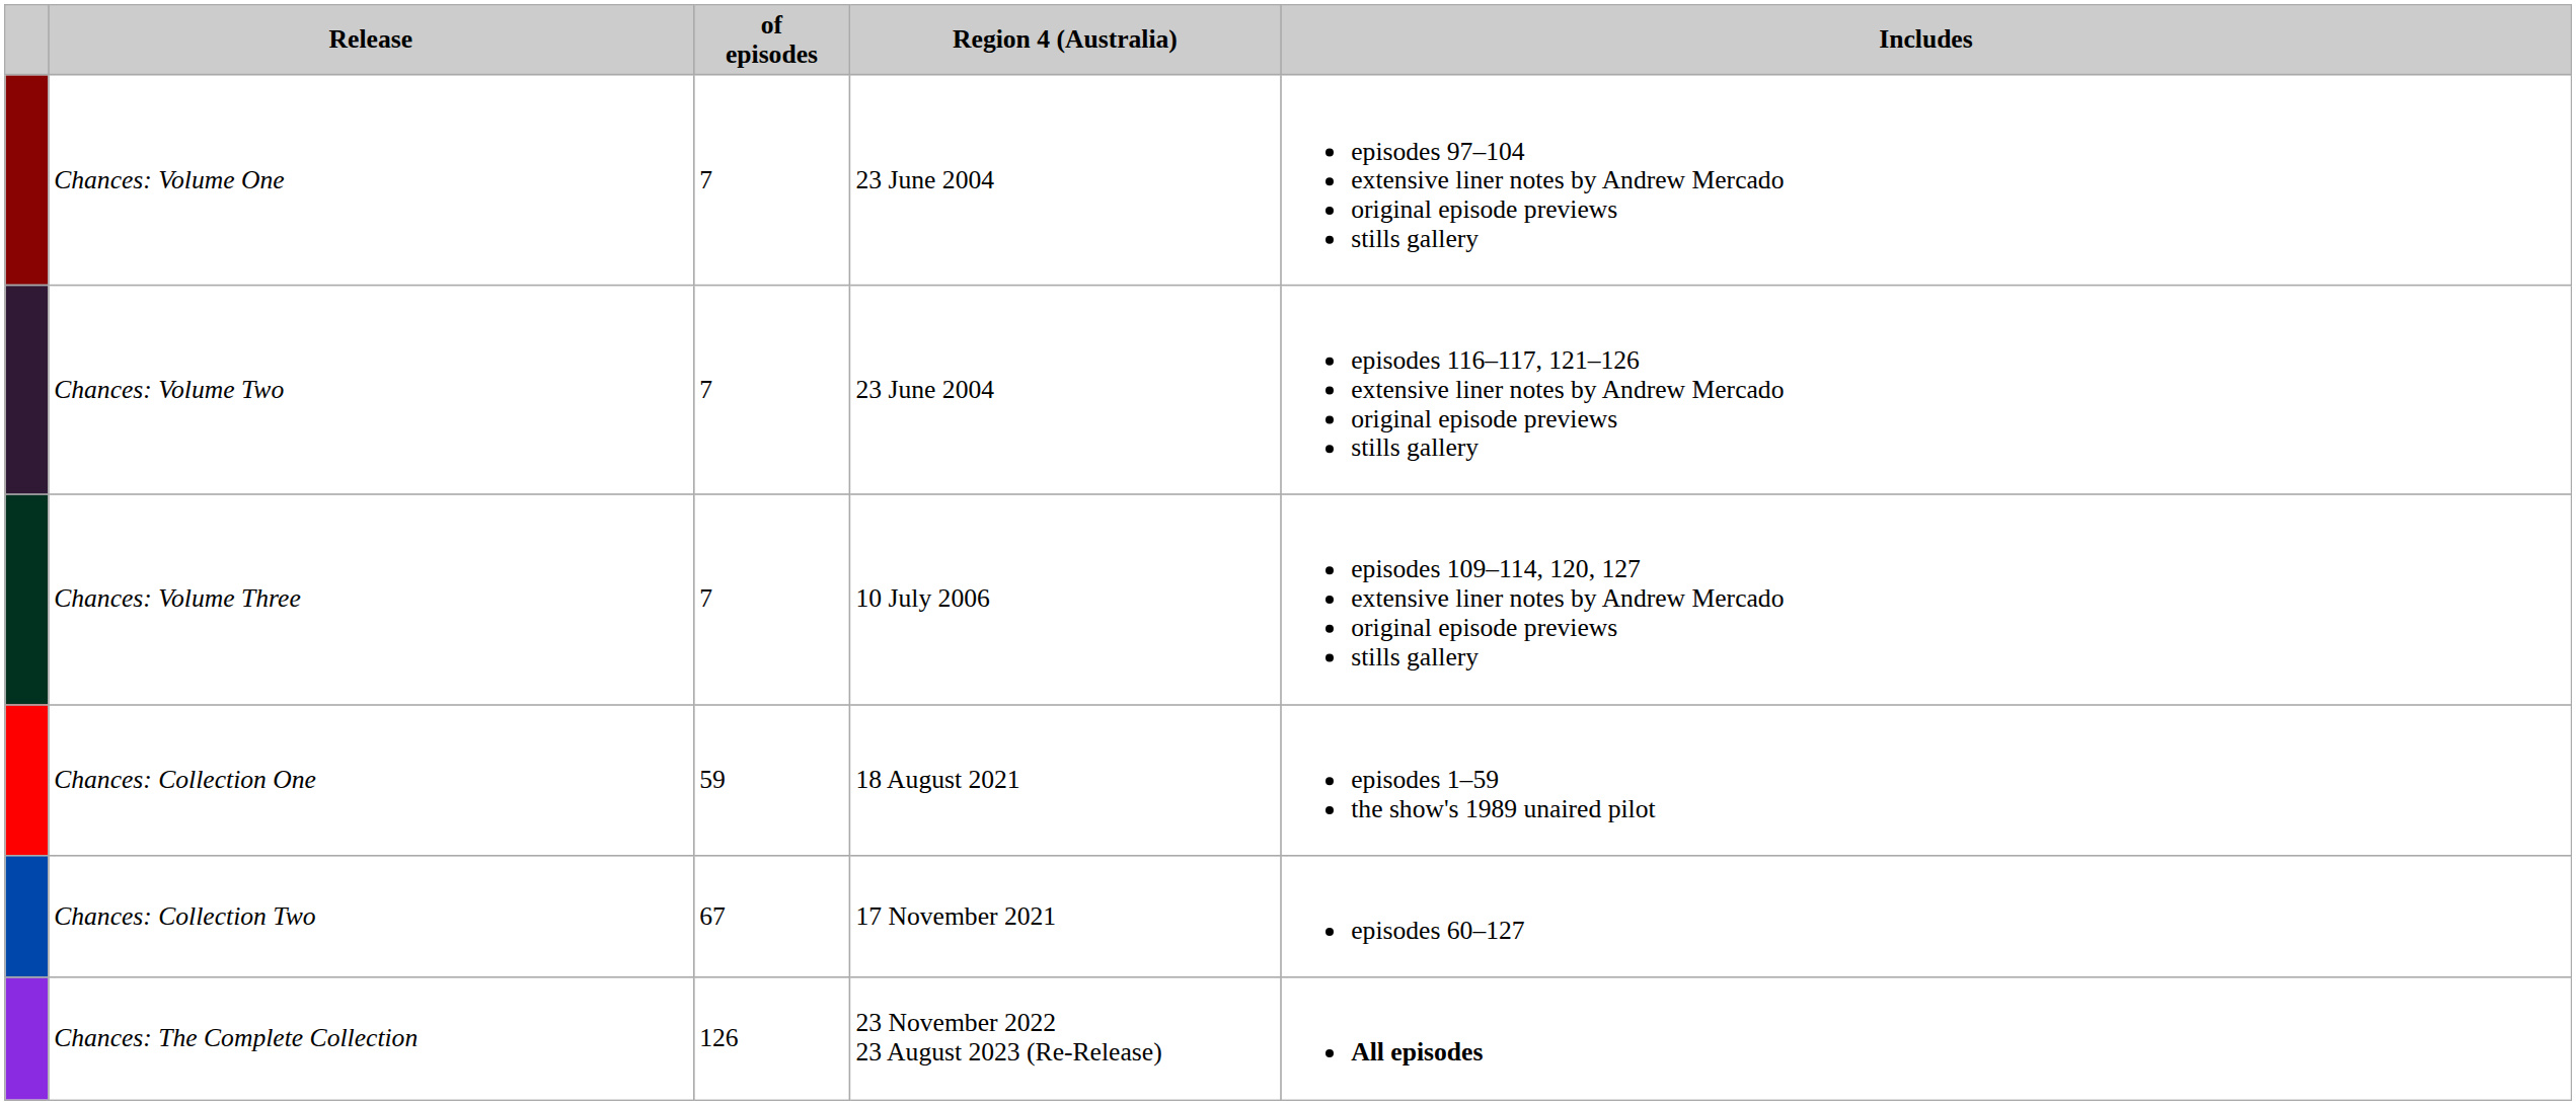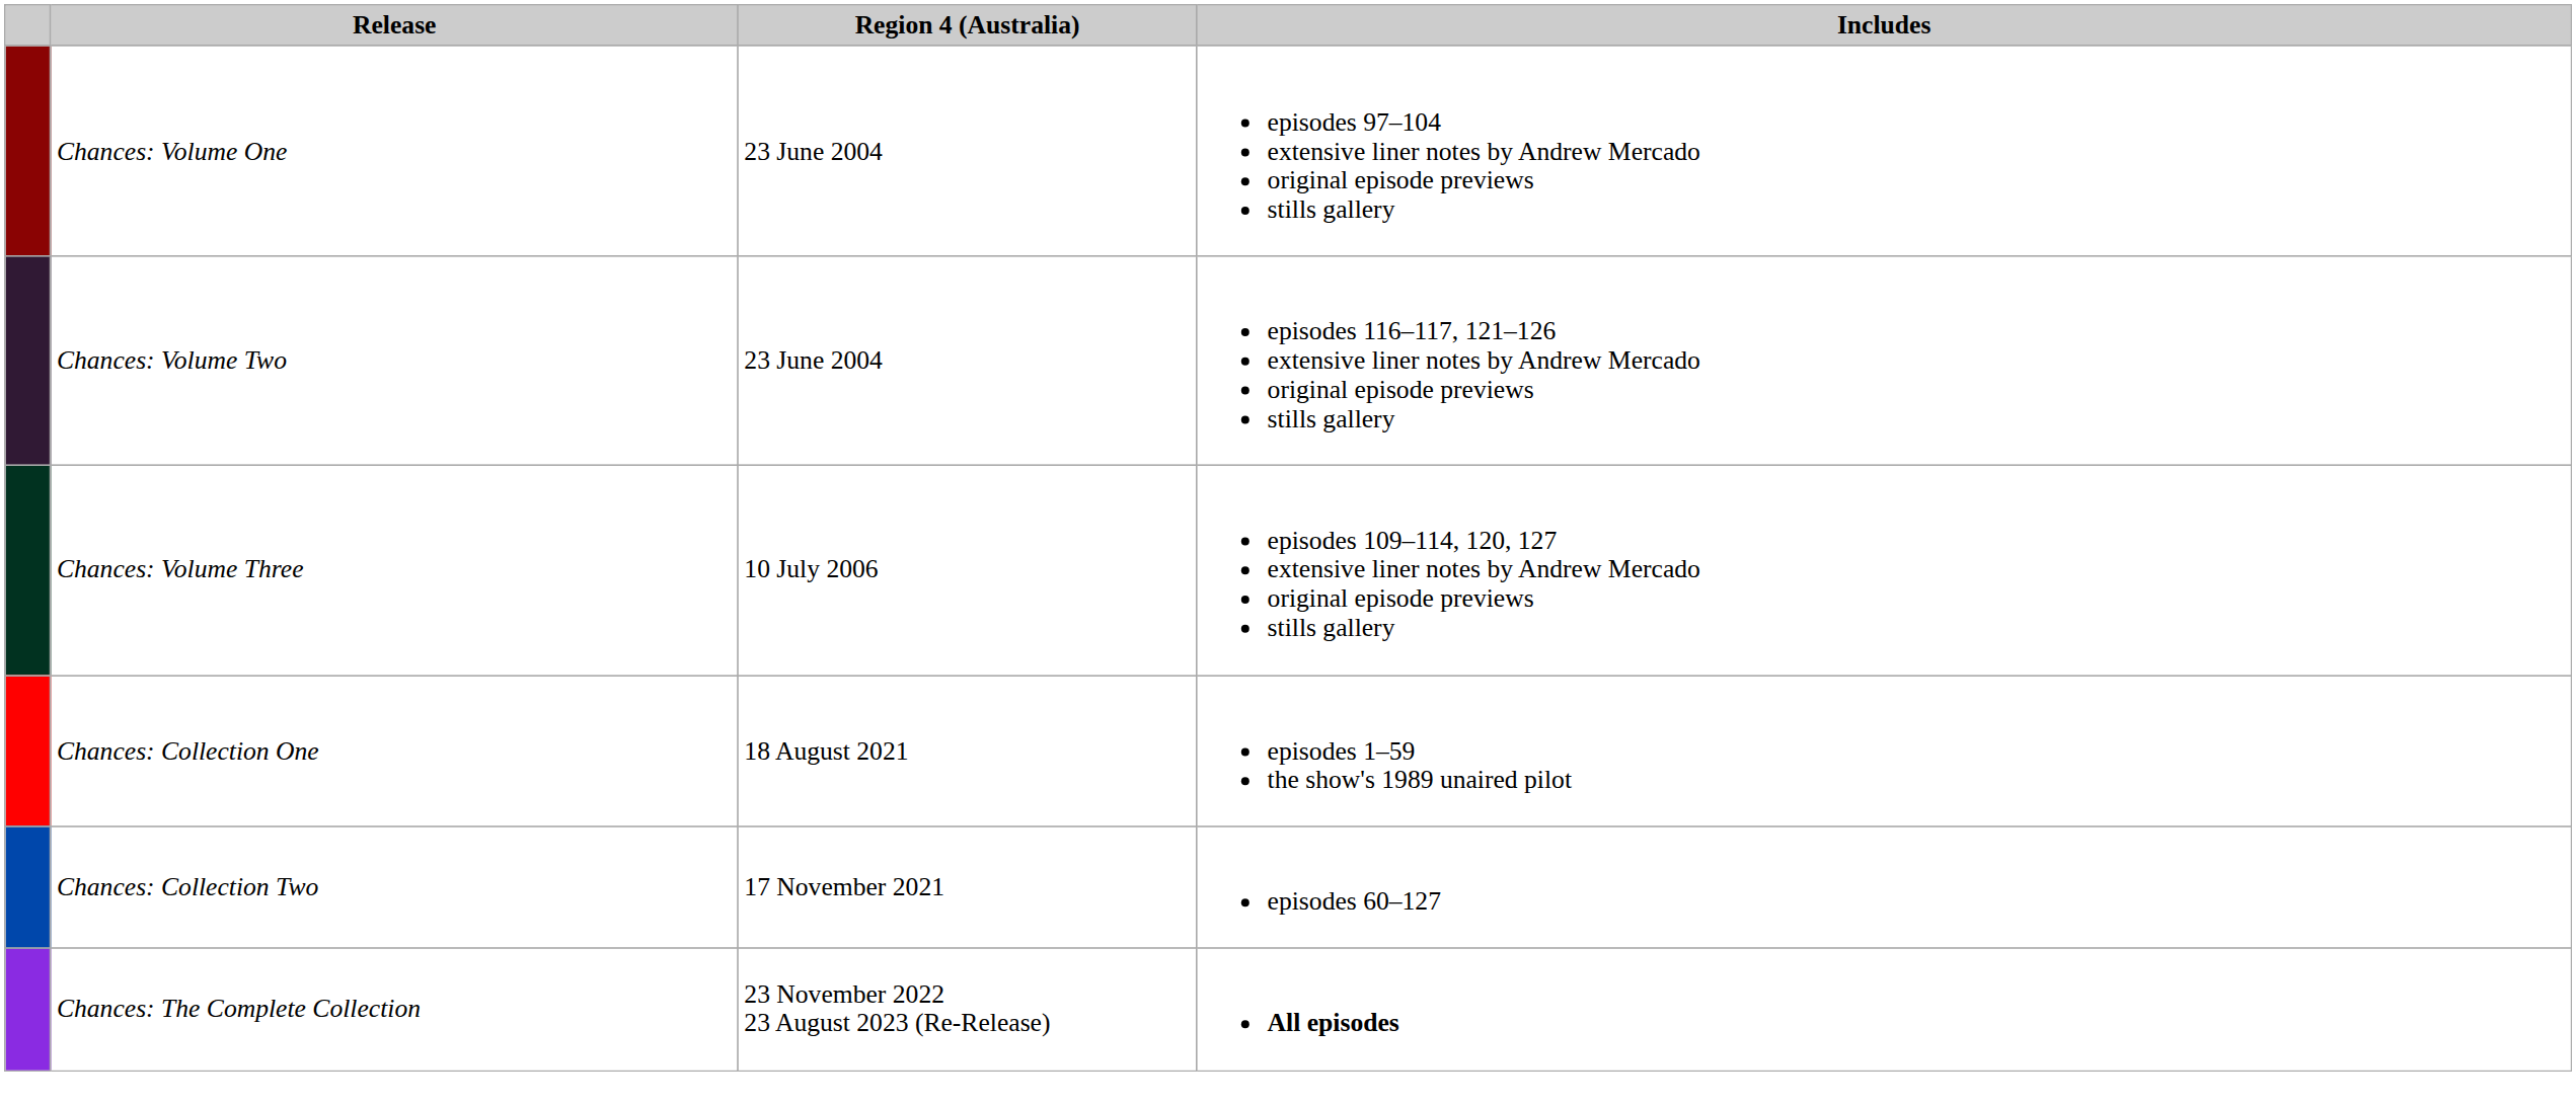 <table class="wikitable" style="width:100%; margin-right:auto; background:#fff;">
 <tr>
 <th style="background:#ccc; width:1%;"></th>
 <th style="background:#ccc; width:15%;">Release</th>
-<th style="background:#ccc; width:3%;"> of<br>episodes</th>
 <th style="background:#ccc; width:10%;">Region 4 (Australia)</th>
 <th style="background:#ccc; width:30%;">Includes</th>
 </tr>
 <tr>
 <td bgcolor="#8a0303" width="15px"></td>
 <td><em>Chances: Volume One</em></td>
-<td>7</td>
 <td>23 June 2004</td>
 <td {{Plainlist><br><ul><li>episodes 97–104</li><li>extensive liner notes by Andrew Mercado</li><li>original episode previews</li><li>stills gallery</li></ul></td>
 </tr>
 <tr>
 <td bgcolor="#301934" width="15px"></td>
 <td><em>Chances: Volume Two</em></td>
-<td>7</td>
 <td>23 June 2004</td>
 <td {{Plainlist><br><ul><li>episodes 116–117, 121–126</li><li>extensive liner notes by Andrew Mercado</li><li>original episode previews</li><li>stills gallery</li></ul></td>
 </tr>
 <tr>
 <td bgcolor="#013220" width="15px"></td>
 <td><em>Chances: Volume Three</em></td>
-<td>7</td>
 <td>10 July 2006</td>
 <td {{Plainlist><br><ul><li>episodes 109–114, 120, 127</li><li>extensive liner notes by Andrew Mercado</li><li>original episode previews</li><li>stills gallery</li></ul></td>
 </tr>
 <tr>
 <td bgcolor="#FF0000" width="15px"></td>
 <td><em>Chances: Collection One</em></td>
-<td>59</td>
 <td>18 August 2021</td>
 <td {{Plainlist><br><ul><li>episodes 1–59</li><li>the show's 1989 unaired pilot</li></ul></td>
 </tr>
 <tr>
 <td bgcolor="#0047AB" width="15px"></td>
 <td><em>Chances: Collection Two</em></td>
-<td>67</td>
 <td>17 November 2021</td>
 <td {{Plainlist><br><ul><li>episodes 60–127</li></ul></td>
 </tr>
 <tr>
 <td bgcolor="#8A2BE2" width="15px"></td>
 <td><em>Chances: The Complete Collection</em></td>
-<td>126</td>
 <td>23 November 2022<br>23 August 2023 (Re-Release)</td>
 <td {{Plainlist><strong><br><ul><li>All episodes</li></ul></strong></td>
 </tr>
 </table>
